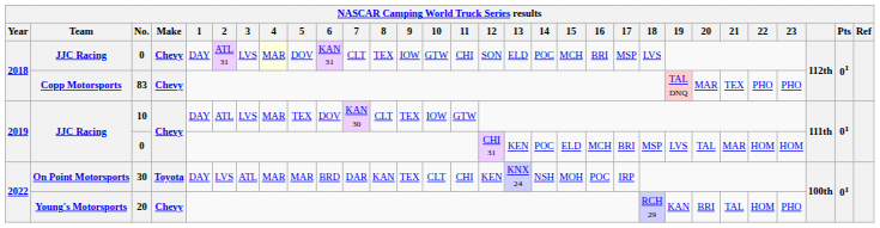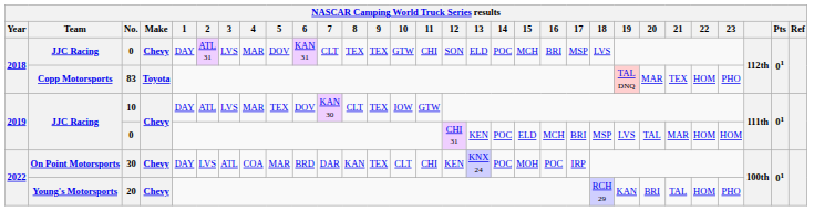 <table class="wikitable" style="text-align:center; font-size:75%">
 <tr>
 <th colspan=45><a href='#'>NASCAR Camping World Truck Series</a> results</th>
 </tr>
 <tr>
 <th>Year</th>
 <th>Team</th>
 <th>No.</th>
 <th>Make</th>
 <th>1</th>
 <th>2</th>
 <th>3</th>
 <th>4</th>
 <th>5</th>
 <th>6</th>
 <th>7</th>
 <th>8</th>
 <th>9</th>
 <th>10</th>
 <th>11</th>
 <th>12</th>
 <th>13</th>
 <th>14</th>
 <th>15</th>
 <th>16</th>
 <th>17</th>
 <th>18</th>
 <th>19</th>
 <th>20</th>
 <th>21</th>
 <th>22</th>
 <th>23</th>
 <th></th>
 <th>Pts</th>
 <th>Ref</th>
 </tr>
 <tr>
 <th rowspan=2><a href='#'>2018</a></th>
 <th><a href='#'>JJC Racing</a></th>
 <th>0</th>
 <th><a href='#'>Chevy</a></th>
 <td><a href='#'>DAY</a></td>
 <td style="background:#EFCFFF;"><a href='#'>ATL</a><br><small>31</small></td>
 <td><a href='#'>LVS</a></td>
-<td style="background: lightyellow;"><a href='#'>MAR</a></td>
+<td><a href='#'>MAR</a></td>
 <td><a href='#'>DOV</a></td>
 <td style="background:#EFCFFF;"><a href='#'>KAN</a><br><small>31</small></td>
 <td><a href='#'>CLT</a></td>
 <td><a href='#'>TEX</a></td>
-<td><a href='#'>IOW</a></td>
+<td><a href='#'>TEX</a></td>
 <td><a href='#'>GTW</a></td>
 <td><a href='#'>CHI</a></td>
 <td><a href='#'>SON</a></td>
 <td><a href='#'>ELD</a></td>
 <td><a href='#'>POC</a></td>
 <td><a href='#'>MCH</a></td>
 <td><a href='#'>BRI</a></td>
 <td><a href='#'>MSP</a></td>
 <td><a href='#'>LVS</a></td>
 <td colspan=5></td>
 <th rowspan=2>112th</th>
 <th rowspan=2>0<sup>1</sup></th>
 <th rowspan=2></th>
 </tr>
 <tr>
 <th><a href='#'>Copp Motorsports</a></th>
 <th>83</th>
-<th><a href='#'>Chevy</a></th>
+<th><a href='#'>Toyota</a></th>
 <td colspan=18></td>
 <td style="background:#FFCFCF;"><a href='#'>TAL</a><br><small>DNQ</small></td>
 <td><a href='#'>MAR</a></td>
 <td><a href='#'>TEX</a></td>
-<td><a href='#'>PHO</a></td>
+<td><a href='#'>HOM</a></td>
 <td><a href='#'>PHO</a></td>
 </tr>
 <tr>
 <th rowspan=2><a href='#'>2019</a></th>
 <th rowspan=2><a href='#'>JJC Racing</a></th>
 <th>10</th>
 <th rowspan=2><a href='#'>Chevy</a></th>
 <td><a href='#'>DAY</a></td>
 <td><a href='#'>ATL</a></td>
 <td><a href='#'>LVS</a></td>
 <td><a href='#'>MAR</a></td>
 <td><a href='#'>TEX</a></td>
 <td><a href='#'>DOV</a></td>
 <td style="background:#EFCFFF;"><a href='#'>KAN</a><br><small>30</small></td>
 <td><a href='#'>CLT</a></td>
 <td><a href='#'>TEX</a></td>
 <td><a href='#'>IOW</a></td>
 <td><a href='#'>GTW</a></td>
 <td colspan=12></td>
 <th rowspan=2>111th</th>
 <th rowspan=2>0<sup>1</sup></th>
 <th rowspan=2></th>
 </tr>
 <tr>
 <th>0</th>
 <td colspan=11></td>
 <td style="background:#EFCFFF;"><a href='#'>CHI</a><br><small>31</small></td>
 <td><a href='#'>KEN</a></td>
 <td><a href='#'>POC</a></td>
 <td><a href='#'>ELD</a></td>
 <td><a href='#'>MCH</a></td>
 <td><a href='#'>BRI</a></td>
 <td><a href='#'>MSP</a></td>
 <td><a href='#'>LVS</a></td>
 <td><a href='#'>TAL</a></td>
 <td><a href='#'>MAR</a></td>
 <td><a href='#'>HOM</a></td>
 <td><a href='#'>HOM</a></td>
 </tr>
 <tr>
 <th rowspan=2><a href='#'>2022</a></th>
 <th><a href='#'>On Point Motorsports</a></th>
 <th>30</th>
-<th><a href='#'>Toyota</a></th>
+<th><a href='#'>Chevy</a></th>
 <td><a href='#'>DAY</a></td>
 <td><a href='#'>LVS</a></td>
 <td><a href='#'>ATL</a></td>
-<td><a href='#'>MAR</a></td>
+<td><a href='#'>COA</a></td>
 <td><a href='#'>MAR</a></td>
 <td><a href='#'>BRD</a></td>
 <td><a href='#'>DAR</a></td>
 <td><a href='#'>KAN</a></td>
 <td><a href='#'>TEX</a></td>
 <td><a href='#'>CLT</a></td>
 <td><a href='#'>CHI</a></td>
 <td><a href='#'>KEN</a></td>
 <td style="background:#CFCFFF;"><a href='#'>KNX</a><br><small>24</small></td>
-<td><a href='#'>NSH</a></td>
+<td><a href='#'>POC</a></td>
 <td><a href='#'>MOH</a></td>
 <td><a href='#'>POC</a></td>
 <td><a href='#'>IRP</a></td>
 <td colspan=6></td>
 <th rowspan=2>100th</th>
 <th rowspan=2>0<sup>1</sup></th>
 <th rowspan=2></th>
 </tr>
 <tr>
 <th><a href='#'>Young's Motorsports</a></th>
 <th>20</th>
 <th><a href='#'>Chevy</a></th>
 <td colspan=17></td>
 <td style="background:#CFCFFF;"><a href='#'>RCH</a><br><small>29</small></td>
 <td><a href='#'>KAN</a></td>
 <td><a href='#'>BRI</a></td>
 <td><a href='#'>TAL</a></td>
 <td><a href='#'>HOM</a></td>
 <td><a href='#'>PHO</a></td>
 </tr>
 </table>
